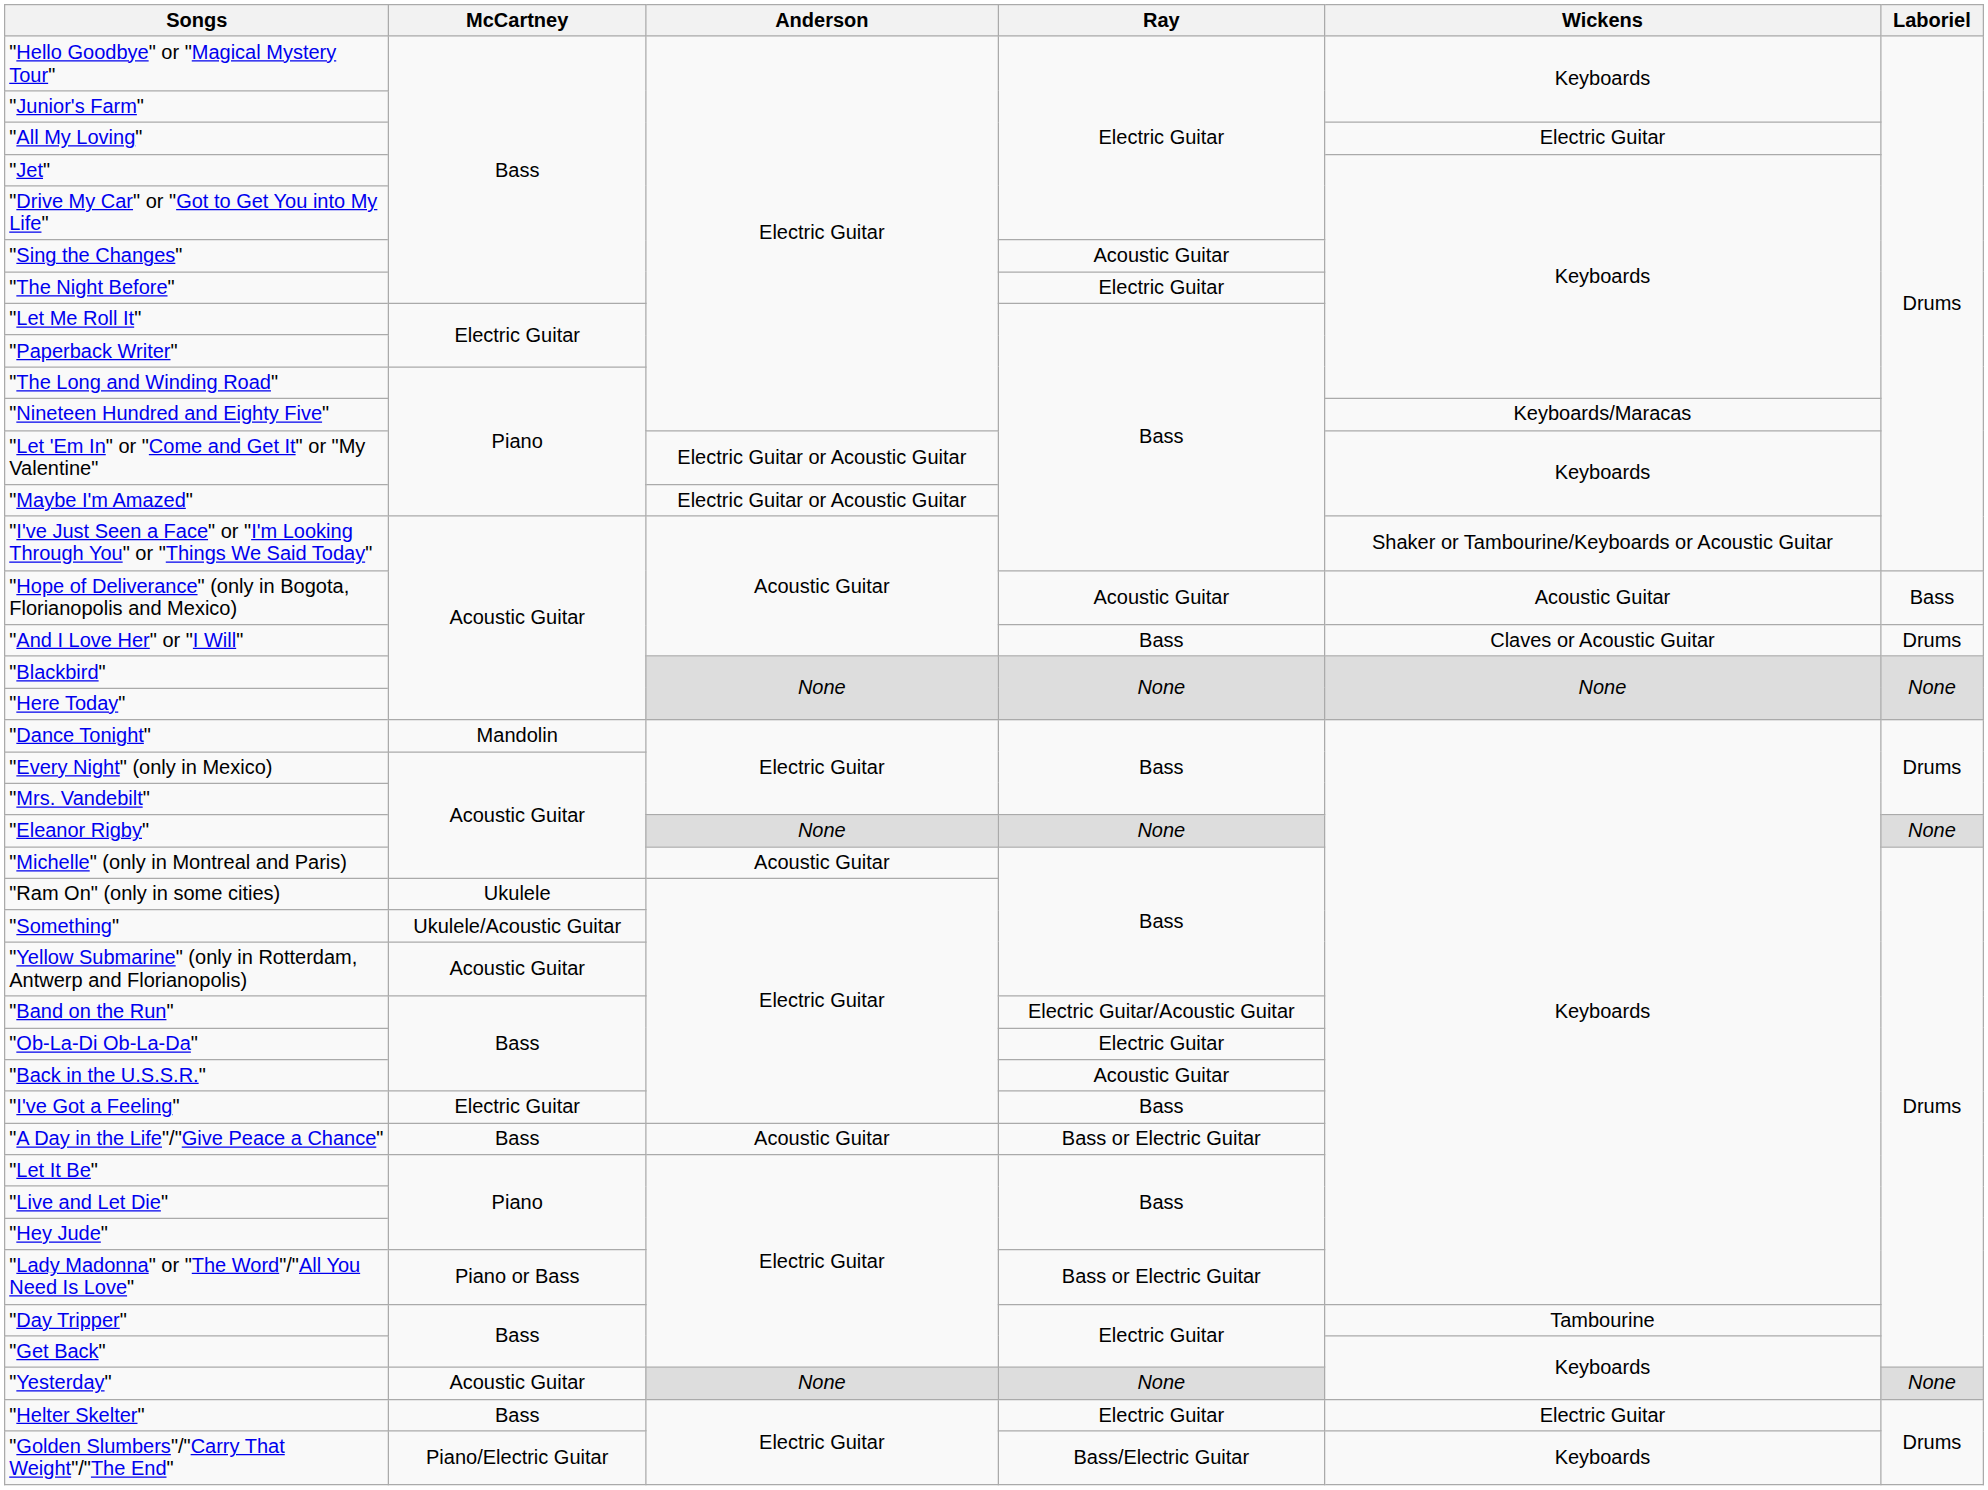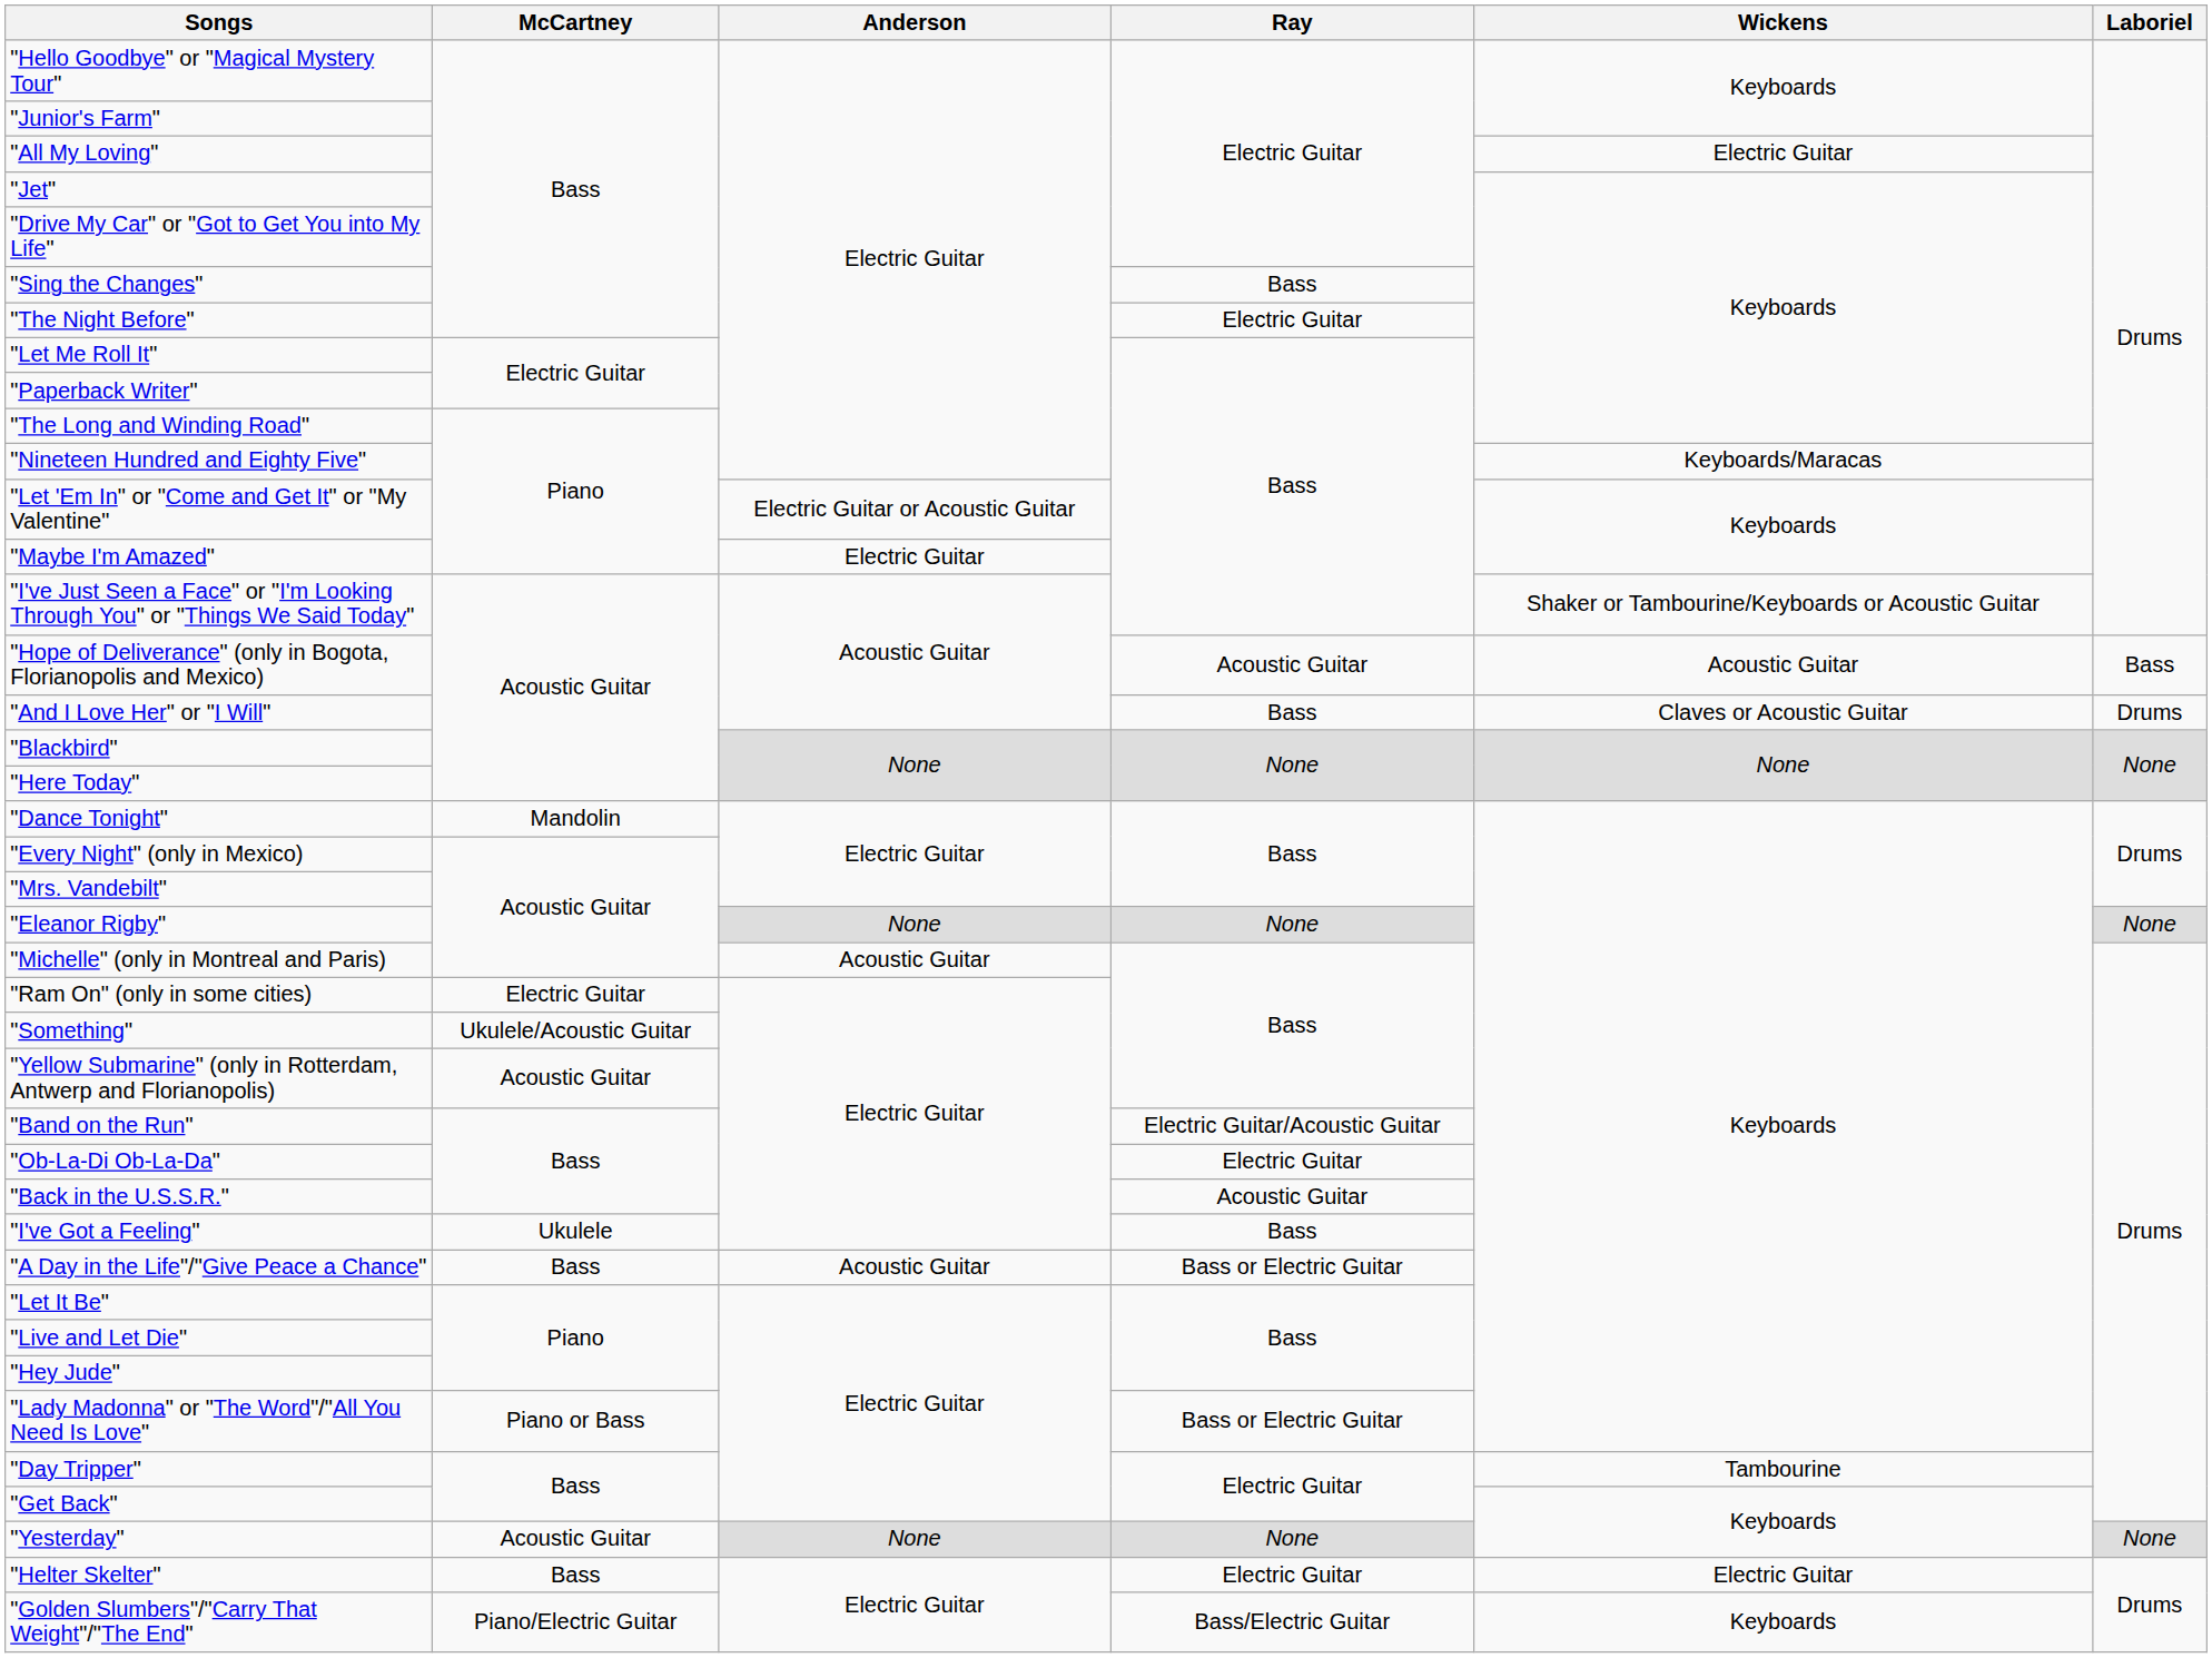 <table class="wikitable" style="width:100%">
 <tr>
 <th style="width:300px;">Songs</th>
 <th>McCartney</th>
 <th>Anderson</th>
 <th>Ray</th>
 <th>Wickens</th>
 <th>Laboriel</th>
 </tr>
 <tr>
 <td>"<a href='#'>Hello Goodbye</a>" or "<a href='#'>Magical Mystery Tour</a>"</td>
 <td style=text-align:center; rowspan=7>Bass</td>
 <td style=text-align:center; rowspan=11>Electric Guitar</td>
 <td style=text-align:center; rowspan=5>Electric Guitar</td>
 <td style=text-align:center; rowspan=2>Keyboards</td>
 <td style=text-align:center; rowspan=14>Drums</td>
 </tr>
 <tr>
 <td>"<a href='#'>Junior's Farm</a>"</td>
 </tr>
 <tr>
 <td>"<a href='#'>All My Loving</a>"</td>
 <td style=text-align:center;>Electric Guitar</td>
 </tr>
 <tr>
 <td>"<a href='#'>Jet</a>"</td>
 <td style=text-align:center; rowspan=7>Keyboards</td>
 </tr>
 <tr>
 <td>"<a href='#'>Drive My Car</a>" or "<a href='#'>Got to Get You into My Life</a>"</td>
 </tr>
 <tr>
 <td>"<a href='#'>Sing the Changes</a>"</td>
-<td style=text-align:center;>Acoustic Guitar</td>
+<td style=text-align:center;>Bass</td>
 </tr>
 <tr>
 <td>"<a href='#'>The Night Before</a>"</td>
 <td style=text-align:center;>Electric Guitar</td>
 </tr>
 <tr>
 <td>"<a href='#'>Let Me Roll It</a>"</td>
 <td style=text-align:center; rowspan=2>Electric Guitar</td>
 <td style=text-align:center; rowspan=7>Bass</td>
 </tr>
 <tr>
 <td>"<a href='#'>Paperback Writer</a>"</td>
 </tr>
 <tr>
 <td>"<a href='#'>The Long and Winding Road</a>"</td>
 <td style=text-align:center; rowspan=4>Piano</td>
 </tr>
 <tr>
 <td>"<a href='#'>Nineteen Hundred and Eighty Five</a>"</td>
 <td style=text-align:center;>Keyboards/Maracas</td>
 </tr>
 <tr>
 <td>"<a href='#'>Let 'Em In</a>" or "<a href='#'>Come and Get It</a>" or "My Valentine"</td>
 <td style=text-align:center;>Electric Guitar or Acoustic Guitar</td>
 <td style=text-align:center; rowspan=2>Keyboards</td>
 </tr>
 <tr>
 <td>"<a href='#'>Maybe I'm Amazed</a>"</td>
-<td style=text-align:center;>Electric Guitar or Acoustic Guitar</td>
+<td style=text-align:center;>Electric Guitar</td>
 </tr>
 <tr>
 <td>"<a href='#'>I've Just Seen a Face</a>" or "<a href='#'>I'm Looking Through You</a>" or "<a href='#'>Things We Said Today</a>"</td>
 <td style=text-align:center; rowspan=5>Acoustic Guitar</td>
 <td style=text-align:center; rowspan=3>Acoustic Guitar</td>
 <td style=text-align:center;>Shaker or Tambourine/Keyboards or Acoustic Guitar</td>
 </tr>
 <tr>
 <td>"<a href='#'>Hope of Deliverance</a>" (only in Bogota, Florianopolis and Mexico)</td>
 <td style=text-align:center;>Acoustic Guitar</td>
 <td style=text-align:center;>Acoustic Guitar</td>
 <td style=text-align:center;>Bass</td>
 </tr>
 <tr>
 <td>"<a href='#'>And I Love Her</a>" or "<a href='#'>I Will</a>"</td>
 <td style=text-align:center;>Bass</td>
 <td style=text-align:center;>Claves or Acoustic Guitar</td>
 <td style=text-align:center;>Drums</td>
 </tr>
 <tr>
 <td>"<a href='#'>Blackbird</a>"</td>
 <td style="text-align:center; background:#ddd;" rowspan=2><em>None</em></td>
 <td style="text-align:center; background:#ddd;" rowspan=2><em>None</em></td>
 <td style="text-align:center; background:#ddd;" rowspan=2><em>None</em></td>
 <td style="text-align:center; background:#ddd;" rowspan=2><em>None</em></td>
 </tr>
 <tr>
 <td>"<a href='#'>Here Today</a>"</td>
 </tr>
 <tr>
 <td>"<a href='#'>Dance Tonight</a>"</td>
 <td style=text-align:center;>Mandolin</td>
 <td style=text-align:center; rowspan=3>Electric Guitar</td>
 <td style=text-align:center; rowspan=3>Bass</td>
 <td style=text-align:center; rowspan=17>Keyboards</td>
 <td style=text-align:center; rowspan=3>Drums</td>
 </tr>
 <tr>
 <td>"<a href='#'>Every Night</a>" (only in Mexico)</td>
 <td style=text-align:center; rowspan=4>Acoustic Guitar</td>
 </tr>
 <tr>
 <td>"<a href='#'>Mrs. Vandebilt</a>"</td>
 </tr>
 <tr>
 <td>"<a href='#'>Eleanor Rigby</a>"</td>
 <td style="text-align:center; background:#ddd;"><em>None</em></td>
 <td style="text-align:center; background:#ddd;"><em>None</em></td>
 <td style="text-align:center; background:#ddd;"><em>None</em></td>
 </tr>
 <tr>
 <td>"<a href='#'>Michelle</a>" (only in Montreal and Paris)</td>
 <td style=text-align:center;>Acoustic Guitar</td>
 <td style=text-align:center; rowspan=4>Bass</td>
 <td style=text-align:center; rowspan=15>Drums</td>
 </tr>
 <tr>
 <td>"Ram On" (only in some cities)</td>
-<td style=text-align:center;>Ukulele</td>
+<td style=text-align:center;>Electric Guitar</td>
 <td style=text-align:center; rowspan=7>Electric Guitar</td>
 </tr>
 <tr>
 <td>"<a href='#'>Something</a>"</td>
 <td style=text-align:center;>Ukulele/Acoustic Guitar</td>
 </tr>
 <tr>
 <td>"<a href='#'>Yellow Submarine</a>" (only in Rotterdam, Antwerp and Florianopolis)</td>
 <td style=text-align:center;>Acoustic Guitar</td>
 </tr>
 <tr>
 <td>"<a href='#'>Band on the Run</a>"</td>
 <td style=text-align:center; rowspan=3>Bass</td>
 <td style=text-align:center;>Electric Guitar/Acoustic Guitar</td>
 </tr>
 <tr>
 <td>"<a href='#'>Ob-La-Di Ob-La-Da</a>"</td>
 <td style=text-align:center;>Electric Guitar</td>
 </tr>
 <tr>
 <td>"<a href='#'>Back in the U.S.S.R.</a>"</td>
 <td style=text-align:center;>Acoustic Guitar</td>
 </tr>
 <tr>
 <td>"<a href='#'>I've Got a Feeling</a>"</td>
-<td style=text-align:center;>Electric Guitar</td>
+<td style=text-align:center;>Ukulele</td>
 <td style=text-align:center;>Bass</td>
 </tr>
 <tr>
 <td>"<a href='#'>A Day in the Life</a>"/"<a href='#'>Give Peace a Chance</a>"</td>
 <td style=text-align:center;>Bass</td>
 <td style=text-align:center;>Acoustic Guitar</td>
 <td style=text-align:center;>Bass or Electric Guitar</td>
 </tr>
 <tr>
 <td>"<a href='#'>Let It Be</a>"</td>
 <td style=text-align:center; rowspan=3>Piano</td>
 <td style=text-align:center; rowspan=6>Electric Guitar</td>
 <td style=text-align:center; rowspan=3>Bass</td>
 </tr>
 <tr>
 <td>"<a href='#'>Live and Let Die</a>"</td>
 </tr>
 <tr>
 <td>"<a href='#'>Hey Jude</a>"</td>
 </tr>
 <tr>
 <td>"<a href='#'>Lady Madonna</a>" or "<a href='#'>The Word</a>"/"<a href='#'>All You Need Is Love</a>"</td>
 <td style=text-align:center;>Piano or Bass</td>
 <td style=text-align:center;>Bass or Electric Guitar</td>
 </tr>
 <tr>
 <td>"<a href='#'>Day Tripper</a>"</td>
 <td style=text-align:center; rowspan=2>Bass</td>
 <td style=text-align:center; rowspan=2>Electric Guitar</td>
 <td style=text-align:center;>Tambourine</td>
 </tr>
 <tr>
 <td>"<a href='#'>Get Back</a>"</td>
 <td style=text-align:center; rowspan=2>Keyboards</td>
 </tr>
 <tr>
 <td>"<a href='#'>Yesterday</a>"</td>
 <td style=text-align:center;>Acoustic Guitar</td>
 <td style="text-align:center; background:#ddd;"><em>None</em></td>
 <td style="text-align:center; background:#ddd;"><em>None</em></td>
 <td style="text-align:center; background:#ddd;"><em>None</em></td>
 </tr>
 <tr>
 <td>"<a href='#'>Helter Skelter</a>"</td>
 <td style=text-align:center;>Bass</td>
 <td style=text-align:center; rowspan=2>Electric Guitar</td>
 <td style=text-align:center;>Electric Guitar</td>
 <td style=text-align:center;>Electric Guitar</td>
 <td style=text-align:center; rowspan=2>Drums</td>
 </tr>
 <tr>
 <td>"<a href='#'>Golden Slumbers</a>"/"<a href='#'>Carry That Weight</a>"/"<a href='#'>The End</a>"</td>
 <td style=text-align:center;>Piano/Electric Guitar</td>
 <td style=text-align:center;>Bass/Electric Guitar</td>
 <td style=text-align:center;>Keyboards</td>
 </tr>
 </table>
